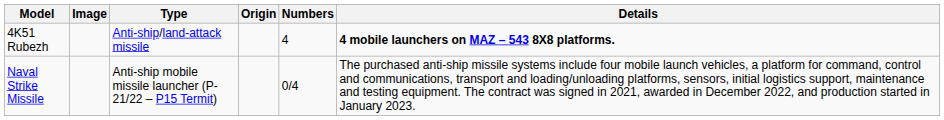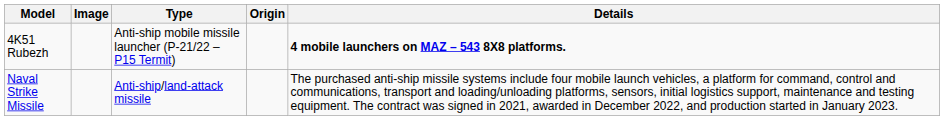 <table class="wikitable">
 <tr>
 <th>Model</th>
 <th>Image</th>
 <th>Type</th>
 <th>Origin</th>
-<th>Numbers</th>
 <th>Details</th>
 </tr>
 <tr>
 <td>4K51 Rubezh</td>
 <td></td>
-<td><a href='#'>Anti-ship</a>/<a href='#'>land-attack missile</a></td>
+<td>Anti-ship mobile missile launcher (P-21/22 – <a href='#'>P15 Termit</a>)</td>
 <td></td>
-<td>4</td>
 <td><strong>4 mobile launchers on <a href='#'>MAZ – 543</a> 8X8 platforms.</strong></td>
 </tr>
 <tr>
 <td><a href='#'>Naval Strike Missile</a></td>
 <td></td>
-<td>Anti-ship mobile missile launcher (P-21/22 – <a href='#'>P15 Termit</a>)</td>
+<td><a href='#'>Anti-ship</a>/<a href='#'>land-attack missile</a></td>
 <td></td>
-<td>0/4</td>
 <td>The purchased anti-ship missile systems include four mobile launch vehicles, a platform for command, control and communications, transport and loading/unloading platforms, sensors, initial logistics support, maintenance and testing equipment. The contract was signed in 2021, awarded in December 2022, and production started in January 2023.</td>
 </tr>
 </table>
